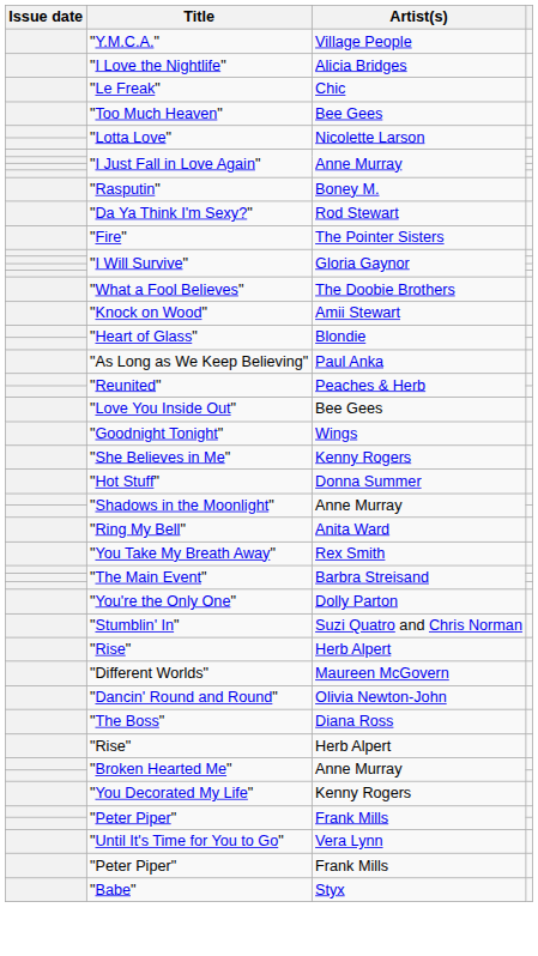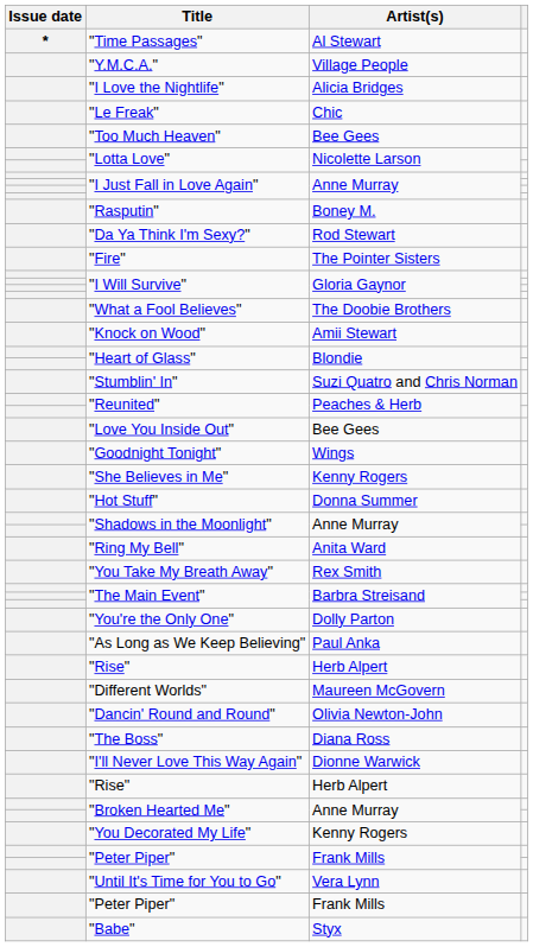 <table class="wikitable sortable plainrowheaders">
 <tr>
 <th scope=col>Issue date</th>
 <th scope=col>Title</th>
 <th scope=col>Artist(s)</th>
 <th scope=col class=unsortable></th>
+</tr>
+<tr>
+<th scope=row>*</th>
+<td>"<a href='#'>Time Passages</a>"</td>
+<td><a href='#'>Al Stewart</a></td>
+<td></td>
 </tr>
 <tr>
 <th scope=row></th>
 <td>"<a href='#'>Y.M.C.A.</a>"</td>
 <td><a href='#'>Village People</a></td>
 <td align=center></td>
 </tr>
 <tr>
 <th scope=row></th>
 <td>"<a href='#'>I Love the Nightlife</a>"</td>
 <td><a href='#'>Alicia Bridges</a></td>
 <td align=center></td>
 </tr>
 <tr>
 <th scope=row></th>
 <td>"<a href='#'>Le Freak</a>"</td>
 <td><a href='#'>Chic</a></td>
 <td align=center></td>
 </tr>
 <tr>
 <th scope=row></th>
 <td>"<a href='#'>Too Much Heaven</a>"</td>
 <td><a href='#'>Bee Gees</a></td>
 <td align=center></td>
 </tr>
 <tr>
 <th scope=row></th>
 <td rowspan=2>"<a href='#'>Lotta Love</a>"</td>
 <td rowspan=2><a href='#'>Nicolette Larson</a></td>
 <td align=center></td>
 </tr>
 <tr>
 <th scope=row></th>
 <td align=center></td>
 </tr>
 <tr>
 <th scope=row></th>
 <td rowspan=4>"<a href='#'>I Just Fall in Love Again</a>"</td>
 <td rowspan=4><a href='#'>Anne Murray</a></td>
 <td align=center></td>
 </tr>
 <tr>
 <th scope=row></th>
 <td align=center></td>
 </tr>
 <tr>
 <th scope=row></th>
 <td align=center></td>
 </tr>
 <tr>
 <th scope=row></th>
 <td align=center></td>
 </tr>
 <tr>
 <th scope=row></th>
 <td>"<a href='#'>Rasputin</a>"</td>
 <td><a href='#'>Boney M.</a></td>
 <td align=center></td>
 </tr>
 <tr>
 <th scope=row></th>
 <td>"<a href='#'>Da Ya Think I'm Sexy?</a>"</td>
 <td><a href='#'>Rod Stewart</a></td>
 <td align=center></td>
 </tr>
 <tr>
 <th scope=row></th>
 <td>"<a href='#'>Fire</a>"</td>
 <td><a href='#'>The Pointer Sisters</a></td>
 <td align=center></td>
 </tr>
 <tr>
 <th scope=row></th>
 <td rowspan=4>"<a href='#'>I Will Survive</a>"</td>
 <td rowspan=4><a href='#'>Gloria Gaynor</a></td>
 <td align=center></td>
 </tr>
 <tr>
 <th scope=row></th>
 <td align=center></td>
 </tr>
 <tr>
 <th scope=row></th>
 <td align=center></td>
 </tr>
 <tr>
 <th scope=row></th>
 <td align=center></td>
 </tr>
 <tr>
 <th scope=row></th>
 <td>"<a href='#'>What a Fool Believes</a>"</td>
 <td><a href='#'>The Doobie Brothers</a></td>
 <td align=center></td>
 </tr>
 <tr>
 <th scope=row></th>
 <td>"<a href='#'>Knock on Wood</a>"</td>
 <td><a href='#'>Amii Stewart</a></td>
 <td align=center></td>
 </tr>
 <tr>
 <th scope=row></th>
 <td rowspan=2>"<a href='#'>Heart of Glass</a>"</td>
 <td rowspan=2><a href='#'>Blondie</a></td>
 <td align=center></td>
 </tr>
 <tr>
 <th scope=row></th>
 <td align=center></td>
 </tr>
 <tr>
 <th scope=row></th>
-<td>"As Long as We Keep Believing"</td>
-<td><a href='#'>Paul Anka</a></td>
+<td>"<a href='#'>Stumblin' In</a>"</td>
+<td><a href='#'>Suzi Quatro</a> and <a href='#'>Chris Norman</a></td>
 <td align=center></td>
 </tr>
 <tr>
 <th scope=row></th>
 <td rowspan=2>"<a href='#'>Reunited</a>"</td>
 <td rowspan=2><a href='#'>Peaches & Herb</a></td>
 <td align=center></td>
 </tr>
 <tr>
 <th scope=row></th>
 <td align=center></td>
 </tr>
 <tr>
 <th scope=row></th>
 <td>"<a href='#'>Love You Inside Out</a>"</td>
 <td>Bee Gees</td>
 <td align=center></td>
 </tr>
 <tr>
 <th scope=row></th>
 <td>"<a href='#'>Goodnight Tonight</a>"</td>
 <td><a href='#'>Wings</a></td>
 <td align=center></td>
 </tr>
 <tr>
 <th scope=row></th>
 <td>"<a href='#'>She Believes in Me</a>"</td>
 <td><a href='#'>Kenny Rogers</a></td>
 <td align=center></td>
 </tr>
 <tr>
 <th scope=row></th>
 <td>"<a href='#'>Hot Stuff</a>"</td>
 <td><a href='#'>Donna Summer</a></td>
 <td align=center></td>
 </tr>
 <tr>
 <th scope=row></th>
 <td rowspan=2>"<a href='#'>Shadows in the Moonlight</a>"</td>
 <td rowspan=2>Anne Murray</td>
 <td align=center></td>
 </tr>
 <tr>
 <th scope=row></th>
 <td align=center></td>
 </tr>
 <tr>
 <th scope=row></th>
 <td>"<a href='#'>Ring My Bell</a>"</td>
 <td><a href='#'>Anita Ward</a></td>
 <td align=center></td>
 </tr>
 <tr>
 <th scope=row></th>
 <td>"<a href='#'>You Take My Breath Away</a>"</td>
 <td><a href='#'>Rex Smith</a></td>
 <td align=center></td>
 </tr>
 <tr>
 <th scope=row></th>
 <td rowspan=3>"<a href='#'>The Main Event</a>"</td>
 <td rowspan=3><a href='#'>Barbra Streisand</a></td>
 <td align=center></td>
 </tr>
 <tr>
 <th scope=row></th>
 <td align=center></td>
 </tr>
 <tr>
 <th scope=row></th>
 <td align=center></td>
 </tr>
 <tr>
 <th scope=row></th>
 <td>"<a href='#'>You're the Only One</a>"</td>
 <td><a href='#'>Dolly Parton</a></td>
 <td align=center></td>
 </tr>
 <tr>
 <th scope=row></th>
-<td>"<a href='#'>Stumblin' In</a>"</td>
-<td><a href='#'>Suzi Quatro</a> and <a href='#'>Chris Norman</a></td>
+<td>"As Long as We Keep Believing"</td>
+<td><a href='#'>Paul Anka</a></td>
 <td align=center></td>
 </tr>
 <tr>
 <th scope=row></th>
 <td>"<a href='#'>Rise</a>"</td>
 <td><a href='#'>Herb Alpert</a></td>
 <td align=center></td>
 </tr>
 <tr>
 <th scope=row></th>
 <td>"Different Worlds"</td>
 <td><a href='#'>Maureen McGovern</a></td>
 <td align=center></td>
 </tr>
 <tr>
 <th scope=row></th>
 <td>"<a href='#'>Dancin' Round and Round</a>"</td>
 <td><a href='#'>Olivia Newton-John</a></td>
 <td align=center></td>
 </tr>
 <tr>
 <th scope=row></th>
 <td>"<a href='#'>The Boss</a>"</td>
 <td><a href='#'>Diana Ross</a></td>
+<td align=center></td>
+</tr>
+<tr>
+<th scope=row></th>
+<td>"<a href='#'>I'll Never Love This Way Again</a>"</td>
+<td><a href='#'>Dionne Warwick</a></td>
 <td align=center></td>
 </tr>
 <tr>
 <th scope=row></th>
 <td>"Rise"</td>
 <td>Herb Alpert</td>
 <td align=center></td>
 </tr>
 <tr>
 <th scope=row></th>
 <td rowspan=2>"<a href='#'>Broken Hearted Me</a>"</td>
 <td rowspan=2>Anne Murray</td>
 <td align=center></td>
 </tr>
 <tr>
 <th scope=row></th>
 <td align=center></td>
 </tr>
 <tr>
 <th scope=row></th>
 <td>"<a href='#'>You Decorated My Life</a>"</td>
 <td>Kenny Rogers</td>
 <td align=center></td>
 </tr>
 <tr>
 <th scope=row></th>
 <td rowspan=2>"<a href='#'>Peter Piper</a>"</td>
 <td rowspan=2><a href='#'>Frank Mills</a></td>
 <td align=center></td>
 </tr>
 <tr>
 <th scope=row></th>
 <td align=center></td>
 </tr>
 <tr>
 <th scope=row></th>
 <td>"<a href='#'>Until It's Time for You to Go</a>"</td>
 <td><a href='#'>Vera Lynn</a></td>
 <td align=center></td>
 </tr>
 <tr>
 <th scope=row></th>
 <td>"Peter Piper"</td>
 <td>Frank Mills</td>
 <td align=center></td>
 </tr>
 <tr>
 <th scope=row></th>
 <td>"<a href='#'>Babe</a>"</td>
 <td><a href='#'>Styx</a></td>
 <td align=center></td>
 </tr>
 </table>
